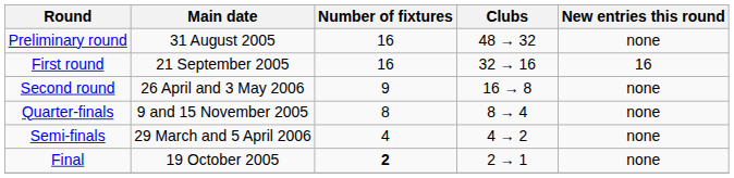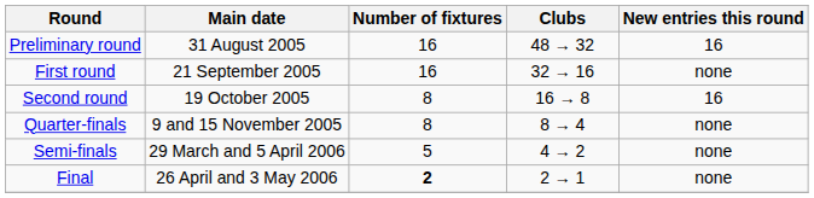 <table class="wikitable" style="text-align:center">
 <tr>
 <th>Round</th>
 <th>Main date</th>
 <th>Number of fixtures</th>
 <th width=100>Clubs</th>
 <th>New entries this round</th>
 </tr>
 <tr>
 <td><a href='#'>Preliminary round</a></td>
 <td>31 August 2005</td>
 <td>16</td>
 <td>48 → 32</td>
-<td>none</td>
+<td>16</td>
 </tr>
 <tr>
 <td><a href='#'>First round</a></td>
 <td>21 September 2005</td>
 <td>16</td>
 <td>32 → 16</td>
-<td>16</td>
+<td>none</td>
 </tr>
 <tr>
 <td><a href='#'>Second round</a></td>
-<td>26 April and 3 May 2006</td>
-<td>9</td>
+<td>19 October 2005</td>
+<td>8</td>
 <td>16 → 8</td>
-<td>none</td>
+<td>16</td>
 </tr>
 <tr>
 <td><a href='#'>Quarter-finals</a></td>
 <td>9 and 15 November 2005</td>
 <td>8</td>
 <td>8 → 4</td>
 <td>none</td>
 </tr>
 <tr>
 <td><a href='#'>Semi-finals</a></td>
 <td>29 March and 5 April 2006</td>
-<td>4</td>
+<td>5</td>
 <td>4 → 2</td>
 <td>none</td>
 </tr>
 <tr>
 <td><a href='#'>Final</a></td>
-<td>19 October 2005</td>
+<td>26 April and 3 May 2006</td>
 <td><strong>2</strong></td>
 <td>2 → 1</td>
 <td>none</td>
 </tr>
 <tr>
 </tr>
 </table>
